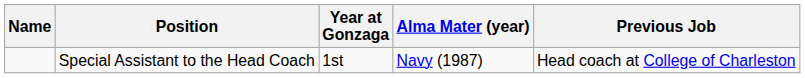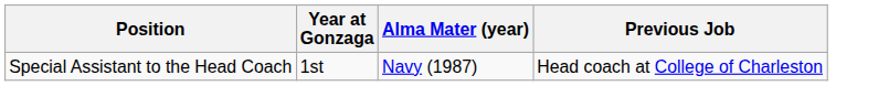 <table class="wikitable sortable" style="font-size:90%;" border="1">
 <tr>
-<th>Name</th>
 <th>Position</th>
 <th>Year at<br>Gonzaga</th>
 <th><a href='#'>Alma Mater</a> (year)</th>
 <th ! class="unsortable">Previous Job</th>
 </tr>
 <tr>
-<td></td>
 <td>Special Assistant to the Head Coach</td>
 <td>1st</td>
 <td><a href='#'>Navy</a> (1987)</td>
 <td>Head coach at <a href='#'>College of Charleston</a></td>
 </tr>
 </table>
